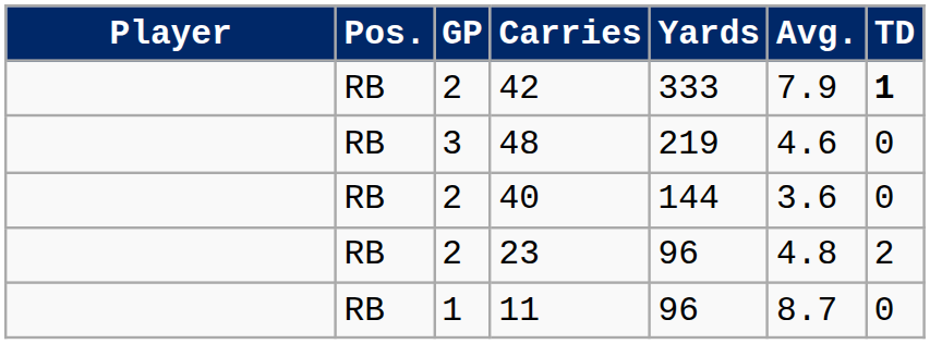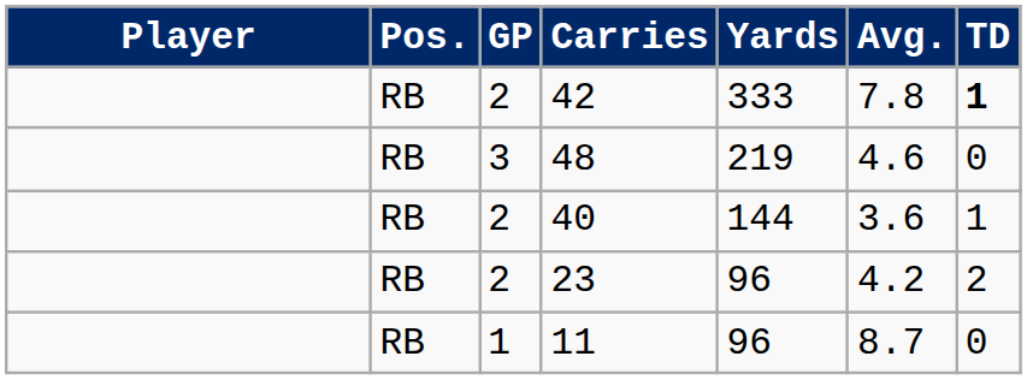 <table class="wikitable sortable">
 <tr>
 <th style="background:#002868; color:white; width:120px;">Player</th>
 <th style="background:#002868; color:white; width:20px;">Pos.</th>
 <th style="background:#002868; color:white;">GP</th>
 <th style="background:#002868; color:white;">Carries</th>
 <th style="background:#002868; color:white;">Yards</th>
 <th style="background:#002868; color:white;">Avg.</th>
 <th style="background:#002868; color:white;">TD</th>
 </tr>
 <tr>
 <td></td>
 <td>RB</td>
 <td>2</td>
 <td>42</td>
 <td>333</td>
-<td>7.9</td>
+<td>7.8</td>
 <td><strong>1</strong></td>
 </tr>
 <tr>
 <td></td>
 <td>RB</td>
 <td>3</td>
 <td>48</td>
 <td>219</td>
 <td>4.6</td>
 <td>0</td>
 </tr>
 <tr>
 <td></td>
 <td>RB</td>
 <td>2</td>
 <td>40</td>
 <td>144</td>
 <td>3.6</td>
-<td>0</td>
+<td>1</td>
 </tr>
 <tr>
 <td></td>
 <td>RB</td>
 <td>2</td>
 <td>23</td>
 <td>96</td>
-<td>4.8</td>
+<td>4.2</td>
 <td>2</td>
 </tr>
 <tr>
 <td></td>
 <td>RB</td>
 <td>1</td>
 <td>11</td>
 <td>96</td>
 <td>8.7</td>
 <td>0</td>
 </tr>
 </table>
